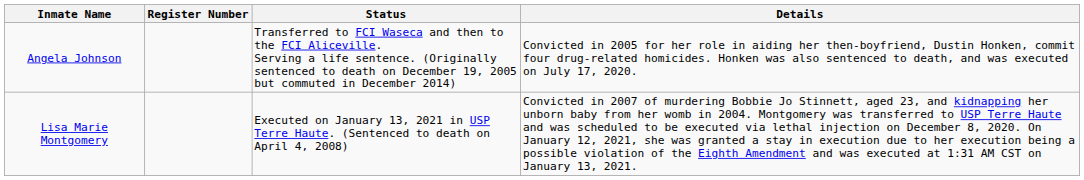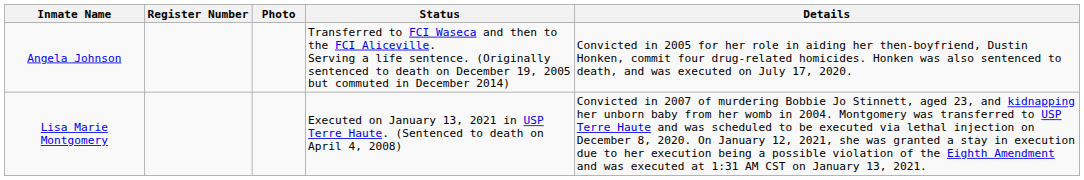 <table class="wikitable sortable">
 <tr>
 <th width=13%>Inmate Name</th>
 <th width=10%>Register Number</th>
+<th width=5%>Photo</th>
 <th width=25%>Status</th>
 <th width=52%>Details</th>
 </tr>
 <tr>
 <td align="center"><a href='#'>Angela Johnson</a></td>
 <td align="center"></td>
+<td></td>
 <td Death sentence was vacated in 2012; the United States Department of Justice>Transferred to <a href='#'>FCI Waseca</a> and then to the <a href='#'>FCI Aliceville</a>.<br>Serving a life sentence. (Originally sentenced to death on December 19, 2005 but commuted in December 2014)</td>
 <td>Convicted in 2005 for her role in aiding her then-boyfriend, Dustin Honken, commit four drug-related homicides. Honken was also sentenced to death, and was executed on July 17, 2020.</td>
 </tr>
 <tr>
 <td align="center"><a href='#'>Lisa Marie Montgomery</a></td>
 <td align="center"> </td>
+<td></td>
 <td>Executed on January 13, 2021 in <a href='#'>USP Terre Haute</a>. (Sentenced to death on April 4, 2008)</td>
 <td>Convicted in 2007 of murdering Bobbie Jo Stinnett, aged 23, and <a href='#'>kidnapping</a> her unborn baby from her womb in 2004. Montgomery was transferred to <a href='#'>USP Terre Haute</a> and was scheduled to be executed via lethal injection on December 8, 2020. On January 12, 2021, she was granted a stay in execution due to her execution being a possible violation of the <a href='#'>Eighth Amendment</a> and was executed at 1:31 AM CST on January 13, 2021.</td>
 </tr>
 </table>
